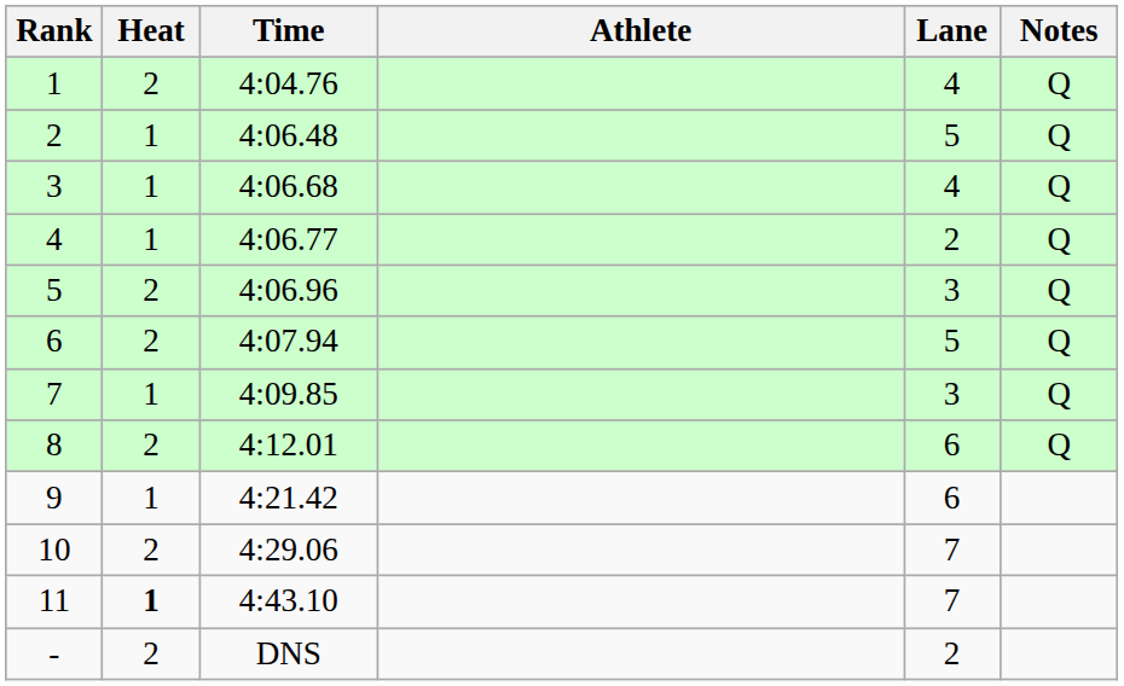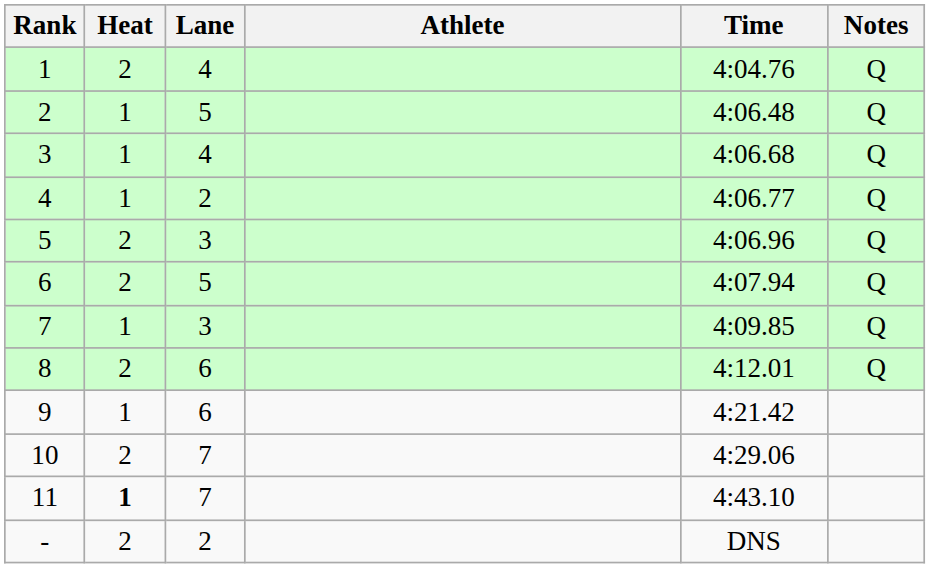 <table class="wikitable sortable" style="text-align:center">
 <tr>
 <th width=40>Rank</th>
 <th width=40>Heat</th>
+<th width=40>Lane</th>
+<th width=250>Athlete</th>
 <th width=80>Time</th>
-<th width=250>Athlete</th>
-<th width=40>Lane</th>
 <th width=50>Notes</th>
 </tr>
 <tr bgcolor=ccffcc>
 <td>1</td>
 <td>2</td>
+<td>4</td>
+<td align=left></td>
 <td>4:04.76</td>
-<td align=left></td>
-<td>4</td>
 <td>Q</td>
 </tr>
 <tr bgcolor=ccffcc>
 <td>2</td>
 <td>1</td>
+<td>5</td>
+<td align=left></td>
 <td>4:06.48</td>
-<td align=left></td>
-<td>5</td>
 <td>Q</td>
 </tr>
 <tr bgcolor=ccffcc>
 <td>3</td>
 <td>1</td>
+<td>4</td>
+<td align=left></td>
 <td>4:06.68</td>
-<td align=left></td>
-<td>4</td>
 <td>Q</td>
 </tr>
 <tr bgcolor=ccffcc>
 <td>4</td>
 <td>1</td>
+<td>2</td>
+<td align=left></td>
 <td>4:06.77</td>
-<td align=left></td>
-<td>2</td>
 <td>Q</td>
 </tr>
 <tr bgcolor=ccffcc>
 <td>5</td>
 <td>2</td>
+<td>3</td>
+<td align=left></td>
 <td>4:06.96</td>
-<td align=left></td>
-<td>3</td>
 <td>Q</td>
 </tr>
 <tr bgcolor=ccffcc>
 <td>6</td>
 <td>2</td>
+<td>5</td>
+<td align=left></td>
 <td>4:07.94</td>
-<td align=left></td>
-<td>5</td>
 <td>Q</td>
 </tr>
 <tr bgcolor=ccffcc>
 <td>7</td>
 <td>1</td>
+<td>3</td>
+<td align=left></td>
 <td>4:09.85</td>
-<td align=left></td>
-<td>3</td>
 <td>Q</td>
 </tr>
 <tr bgcolor=ccffcc>
 <td>8</td>
 <td>2</td>
+<td>6</td>
+<td align=left></td>
 <td>4:12.01</td>
-<td align=left></td>
-<td>6</td>
 <td>Q</td>
 </tr>
 <tr>
 <td>9</td>
 <td>1</td>
+<td>6</td>
+<td align=left></td>
 <td>4:21.42</td>
-<td align=left></td>
-<td>6</td>
 <td></td>
 </tr>
 <tr>
 <td>10</td>
 <td>2</td>
+<td>7</td>
+<td align=left></td>
 <td>4:29.06</td>
-<td align=left></td>
-<td>7</td>
 <td></td>
 </tr>
 <tr>
 <td>11</td>
 <td><strong>1</strong></td>
+<td>7</td>
+<td align=left></td>
 <td>4:43.10</td>
-<td align=left></td>
-<td>7</td>
 <td></td>
 </tr>
 <tr>
 <td>-</td>
 <td>2</td>
+<td>2</td>
+<td align=left></td>
 <td>DNS</td>
-<td align=left></td>
-<td>2</td>
 <td></td>
 </tr>
 </table>
